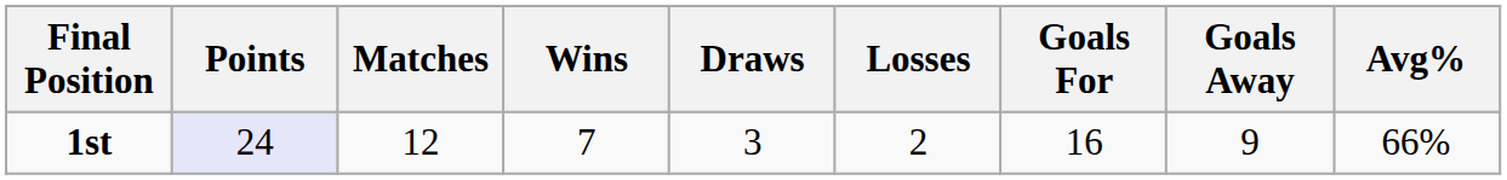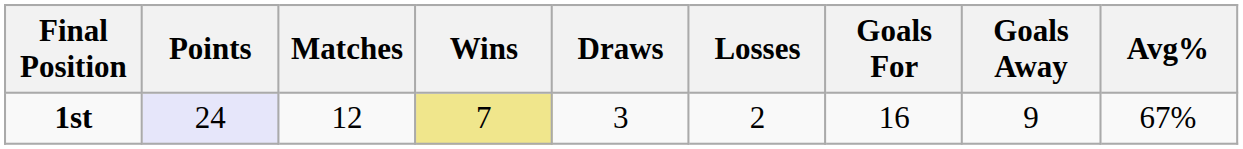 <table class="wikitable" style="font-size: 95%; text-align: center;">
 <tr>
 <th width=60>Final Position</th>
 <th width=60>Points</th>
 <th width=60>Matches</th>
 <th width=60>Wins</th>
 <th width=60>Draws</th>
 <th width=60>Losses</th>
 <th width=60>Goals For</th>
 <th width=60>Goals Away</th>
 <th width=60>Avg%</th>
 </tr>
 <tr>
 <td><strong>1st</strong></td>
 <td style="background: lavender;">24</td>
 <td>12</td>
-<td>7</td>
+<td style="background: khaki;">7</td>
 <td>3</td>
 <td>2</td>
 <td>16</td>
 <td>9</td>
-<td>66%</td>
+<td>67%</td>
 </tr>
 </table>
